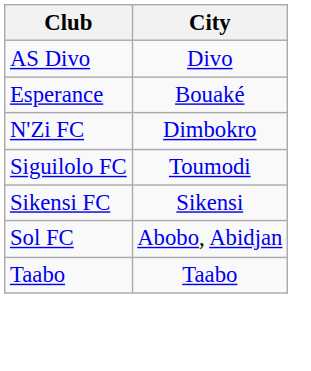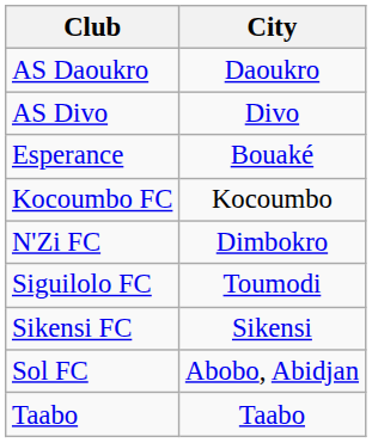 <table class="wikitable sortable" style="text-align:center;">
 <tr>
 <th>Club<br></th>
 <th>City</th>
+</tr>
+<tr>
+<td style="text-align:left;"><a href='#'>AS Daoukro</a></td>
+<td><a href='#'>Daoukro</a></td>
 </tr>
 <tr>
 <td style="text-align:left;"><a href='#'>AS Divo</a></td>
 <td><a href='#'>Divo</a></td>
 </tr>
 <tr>
 <td style="text-align:left;"><a href='#'>Esperance</a></td>
 <td><a href='#'>Bouaké</a></td>
+</tr>
+<tr>
+<td style="text-align:left;"><a href='#'>Kocoumbo FC</a></td>
+<td>Kocoumbo</td>
 </tr>
 <tr>
 <td style="text-align:left;"><a href='#'>N'Zi FC</a></td>
 <td><a href='#'>Dimbokro</a></td>
 </tr>
 <tr>
 <td style="text-align:left;"><a href='#'>Siguilolo FC</a></td>
 <td><a href='#'>Toumodi</a></td>
 </tr>
 <tr>
 <td style="text-align:left;"><a href='#'>Sikensi FC</a></td>
 <td><a href='#'>Sikensi</a></td>
 </tr>
 <tr>
 <td style="text-align:left;"><a href='#'>Sol FC</a></td>
 <td><a href='#'>Abobo</a>, <a href='#'>Abidjan</a></td>
 </tr>
 <tr>
 <td style="text-align:left;"><a href='#'>Taabo</a></td>
 <td><a href='#'>Taabo</a></td>
 </tr>
 </table>
